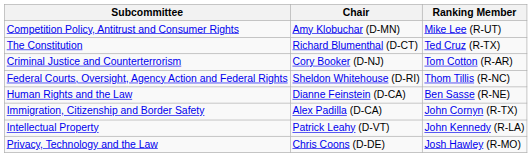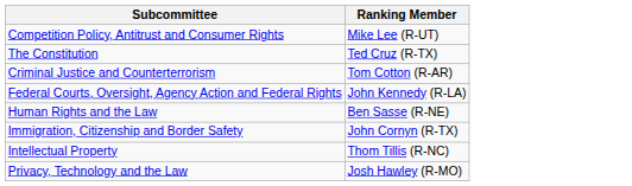 <table class="wikitable">
 <tr>
 <th>Subcommittee</th>
-<th>Chair</th>
 <th>Ranking Member</th>
 </tr>
 <tr>
 <td><a href='#'>Competition Policy, Antitrust and Consumer Rights</a></td>
-<td><a href='#'>Amy Klobuchar</a> (D-MN)</td>
 <td><a href='#'>Mike Lee</a> (R-UT)</td>
 </tr>
 <tr>
 <td><a href='#'>The Constitution</a></td>
-<td><a href='#'>Richard Blumenthal</a> (D-CT)</td>
 <td><a href='#'>Ted Cruz</a> (R-TX)</td>
 </tr>
 <tr>
 <td><a href='#'>Criminal Justice and Counterterrorism</a></td>
-<td><a href='#'>Cory Booker</a> (D-NJ)</td>
 <td><a href='#'>Tom Cotton</a> (R-AR)</td>
 </tr>
 <tr>
 <td><a href='#'>Federal Courts, Oversight, Agency Action and Federal Rights</a></td>
-<td><a href='#'>Sheldon Whitehouse</a> (D-RI)</td>
-<td><a href='#'>Thom Tillis</a> (R-NC)</td>
+<td><a href='#'>John Kennedy</a> (R-LA)</td>
 </tr>
 <tr>
 <td><a href='#'>Human Rights and the Law</a></td>
-<td><a href='#'>Dianne Feinstein</a> (D-CA)</td>
 <td><a href='#'>Ben Sasse</a> (R-NE)</td>
 </tr>
 <tr>
 <td><a href='#'>Immigration, Citizenship and Border Safety</a></td>
-<td><a href='#'>Alex Padilla</a> (D-CA)</td>
 <td><a href='#'>John Cornyn</a> (R-TX)</td>
 </tr>
 <tr>
 <td><a href='#'>Intellectual Property</a></td>
-<td><a href='#'>Patrick Leahy</a> (D-VT)</td>
-<td><a href='#'>John Kennedy</a> (R-LA)</td>
+<td><a href='#'>Thom Tillis</a> (R-NC)</td>
 </tr>
 <tr>
 <td><a href='#'>Privacy, Technology and the Law</a></td>
-<td><a href='#'>Chris Coons</a> (D-DE)</td>
 <td><a href='#'>Josh Hawley</a> (R-MO)</td>
 </tr>
 </table>
